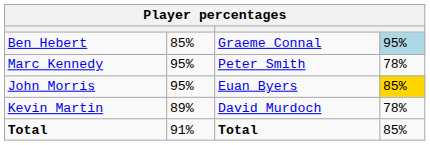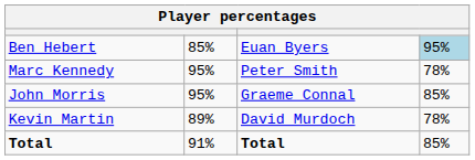 <table class="wikitable">
 <tr>
 <th colspan=4 width=400>Player percentages</th>
 </tr>
 <tr>
 <th colspan=2 width=200></th>
 <th colspan=2 width=200></th>
 </tr>
 <tr>
 <td><a href='#'>Ben Hebert</a></td>
 <td>85%</td>
-<td><a href='#'>Graeme Connal</a></td>
+<td><a href='#'>Euan Byers</a></td>
 <td style="background: lightblue;">95%</td>
 </tr>
 <tr>
 <td><a href='#'>Marc Kennedy</a></td>
 <td>95%</td>
 <td><a href='#'>Peter Smith</a></td>
 <td>78%</td>
 </tr>
 <tr>
 <td><a href='#'>John Morris</a></td>
 <td>95%</td>
-<td><a href='#'>Euan Byers</a></td>
-<td style="background: gold;">85%</td>
+<td><a href='#'>Graeme Connal</a></td>
+<td>85%</td>
 </tr>
 <tr>
 <td><a href='#'>Kevin Martin</a></td>
 <td>89%</td>
 <td><a href='#'>David Murdoch</a></td>
 <td>78%</td>
 </tr>
 <tr>
 <td><strong>Total</strong></td>
 <td>91%</td>
 <td><strong>Total</strong></td>
 <td>85%</td>
 </tr>
 </table>
